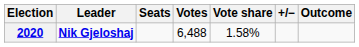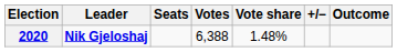 <table class="wikitable" style="text-align: center">
 <tr>
 <th scope="col">Election</th>
 <th scope="col">Leader</th>
 <th scope="col">Seats</th>
 <th scope="col">Votes</th>
 <th scope="col">Vote share</th>
 <th scope="col">+/−</th>
 <th scope="col">Outcome</th>
 </tr>
 <tr>
 <th scope="row"><a href='#'>2020</a></th>
 <td><strong><a href='#'>Nik Gjeloshaj</a></strong></td>
 <td></td>
-<td>6,488</td>
-<td>1.58%</td>
+<td>6,388</td>
+<td>1.48%</td>
 <td></td>
 <td></td>
 </tr>
 </table>
